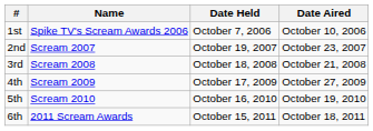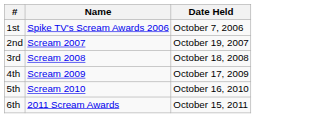 <table class="wikitable">
 <tr>
 <th>#</th>
 <th>Name</th>
 <th>Date Held</th>
-<th>Date Aired</th>
 </tr>
 <tr>
 <td>1st</td>
 <td><a href='#'>Spike TV's Scream Awards 2006</a></td>
 <td>October 7, 2006</td>
-<td>October 10, 2006</td>
 </tr>
 <tr>
 <td>2nd</td>
 <td><a href='#'>Scream 2007</a></td>
 <td>October 19, 2007</td>
-<td>October 23, 2007</td>
 </tr>
 <tr>
 <td>3rd</td>
 <td><a href='#'>Scream 2008</a></td>
 <td>October 18, 2008</td>
-<td>October 21, 2008</td>
 </tr>
 <tr>
 <td>4th</td>
 <td><a href='#'>Scream 2009</a></td>
 <td>October 17, 2009</td>
-<td>October 27, 2009</td>
 </tr>
 <tr>
 <td>5th</td>
 <td><a href='#'>Scream 2010</a></td>
 <td>October 16, 2010</td>
-<td>October 19, 2010</td>
 </tr>
 <tr>
 <td>6th</td>
 <td><a href='#'>2011 Scream Awards</a></td>
 <td>October 15, 2011</td>
-<td>October 18, 2011</td>
 </tr>
 </table>
